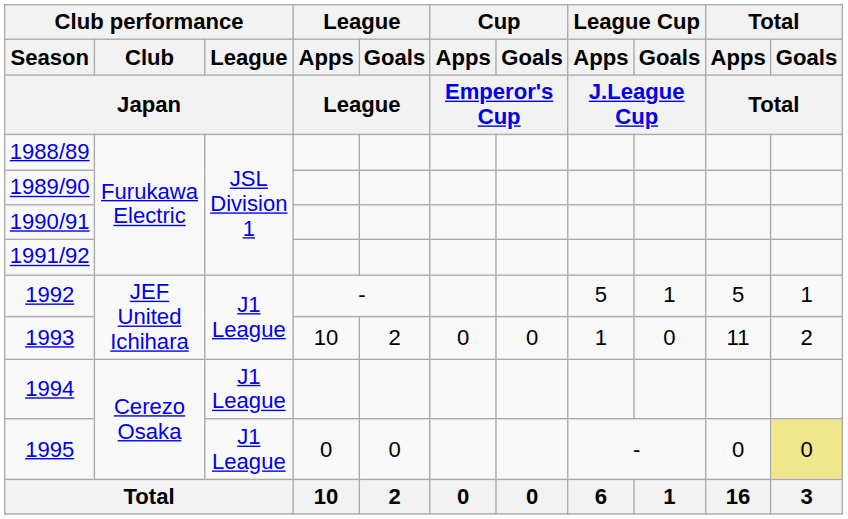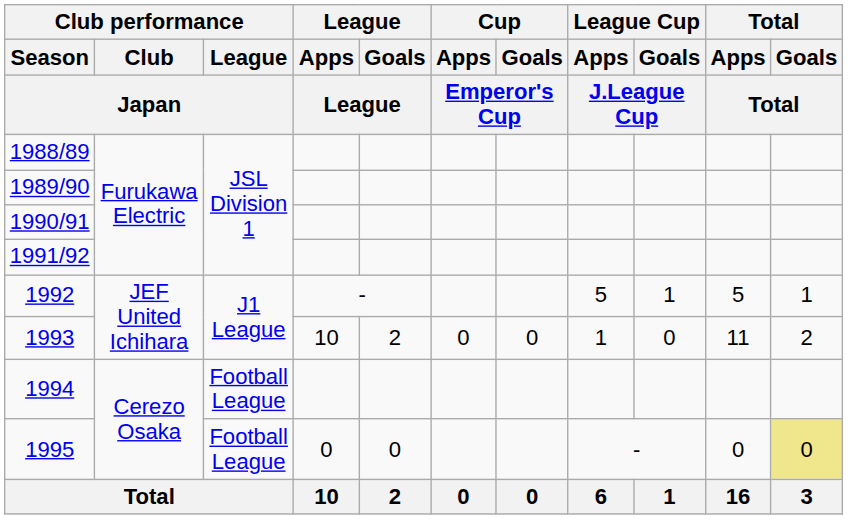 <table class="wikitable" style="text-align:center;">
 <tr>
 <th colspan=3>Club performance</th>
 <th colspan=2>League</th>
 <th colspan=2>Cup</th>
 <th colspan=2>League Cup</th>
 <th colspan=2>Total</th>
 </tr>
 <tr>
 <th>Season</th>
 <th>Club</th>
 <th>League</th>
 <th>Apps</th>
 <th>Goals</th>
 <th>Apps</th>
 <th>Goals</th>
 <th>Apps</th>
 <th>Goals</th>
 <th>Apps</th>
 <th>Goals</th>
 </tr>
 <tr>
 <th colspan=3>Japan</th>
 <th colspan=2>League</th>
 <th colspan=2><a href='#'>Emperor's Cup</a></th>
 <th colspan=2><a href='#'>J.League Cup</a></th>
 <th colspan=2>Total</th>
 </tr>
 <tr>
 <td><a href='#'>1988/89</a></td>
 <td rowspan="4"><a href='#'>Furukawa Electric</a></td>
 <td rowspan="4"><a href='#'>JSL Division 1</a></td>
 <td></td>
 <td></td>
 <td></td>
 <td></td>
 <td></td>
 <td></td>
 <td></td>
 <td></td>
 </tr>
 <tr>
 <td><a href='#'>1989/90</a></td>
 <td></td>
 <td></td>
 <td></td>
 <td></td>
 <td></td>
 <td></td>
 <td></td>
 <td></td>
 </tr>
 <tr>
 <td><a href='#'>1990/91</a></td>
 <td></td>
 <td></td>
 <td></td>
 <td></td>
 <td></td>
 <td></td>
 <td></td>
 <td></td>
 </tr>
 <tr>
 <td><a href='#'>1991/92</a></td>
 <td></td>
 <td></td>
 <td></td>
 <td></td>
 <td></td>
 <td></td>
 <td></td>
 <td></td>
 </tr>
 <tr>
 <td><a href='#'>1992</a></td>
 <td rowspan="2"><a href='#'>JEF United Ichihara</a></td>
 <td rowspan="2"><a href='#'>J1 League</a></td>
 <td colspan="2">-</td>
 <td></td>
 <td></td>
 <td>5</td>
 <td>1</td>
 <td>5</td>
 <td>1</td>
 </tr>
 <tr>
 <td><a href='#'>1993</a></td>
 <td>10</td>
 <td>2</td>
 <td>0</td>
 <td>0</td>
 <td>1</td>
 <td>0</td>
 <td>11</td>
 <td>2</td>
 </tr>
 <tr>
 <td><a href='#'>1994</a></td>
 <td rowspan="2"><a href='#'>Cerezo Osaka</a></td>
-<td><a href='#'>J1 League</a></td>
+<td><a href='#'>Football League</a></td>
 <td></td>
 <td></td>
 <td></td>
 <td></td>
 <td></td>
 <td></td>
 <td></td>
 <td></td>
 </tr>
 <tr>
 <td><a href='#'>1995</a></td>
-<td><a href='#'>J1 League</a></td>
+<td><a href='#'>Football League</a></td>
 <td>0</td>
 <td>0</td>
 <td></td>
 <td></td>
 <td colspan="2">-</td>
 <td>0</td>
 <td style="background: khaki;">0</td>
 </tr>
 <tr>
 <th colspan=3>Total</th>
 <th>10</th>
 <th>2</th>
 <th>0</th>
 <th>0</th>
 <th>6</th>
 <th>1</th>
 <th>16</th>
 <th>3</th>
 </tr>
 </table>
